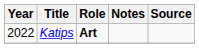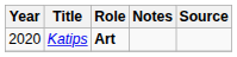 <table class="wikitable sortable" >
 <tr>
 <th>Year</th>
 <th>Title</th>
 <th>Role</th>
 <th class="unsortable">Notes </th>
 <th class="unsortable">Source </th>
 </tr>
 <tr>
-<td>2022</td>
+<td>2020</td>
 <td><em><a href='#'>Katips</a></em></td>
 <td><strong>Art</strong></td>
 <td></td>
 <td></td>
 </tr>
 <tr>
 </tr>
 </table>
